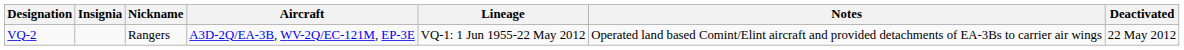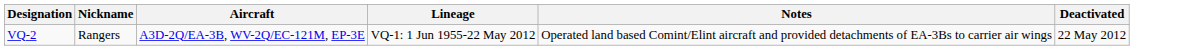 <table class="wikitable">
 <tr>
 <th>Designation</th>
-<th>Insignia</th>
 <th>Nickname</th>
 <th>Aircraft</th>
 <th>Lineage</th>
 <th>Notes</th>
 <th>Deactivated</th>
 </tr>
 <tr>
 <td><a href='#'>VQ-2</a></td>
-<td></td>
 <td>Rangers</td>
 <td><a href='#'>A3D-2Q/EA-3B</a>, <a href='#'>WV-2Q/EC-121M</a>, <a href='#'>EP-3E</a></td>
 <td style="white-space: nowrap;">VQ-1: 1 Jun 1955-22 May 2012</td>
 <td>Operated land based Comint/Elint aircraft and provided detachments of EA-3Bs to carrier air wings</td>
 <td>22 May 2012</td>
 </tr>
 </table>
